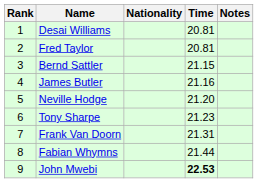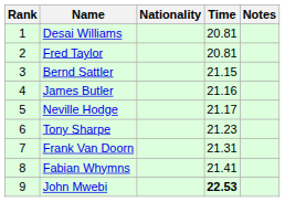 <table class="wikitable sortable" style="text-align:center;font-size:95%">
 <tr>
 <th>Rank</th>
 <th>Name</th>
 <th>Nationality</th>
 <th>Time</th>
 <th>Notes</th>
 </tr>
 <tr bgcolor=ddffdd>
 <td>1</td>
 <td align=left><a href='#'>Desai Williams</a></td>
 <td align=left></td>
 <td>20.81</td>
 <td></td>
 </tr>
 <tr bgcolor=ddffdd>
 <td>2</td>
 <td align=left><a href='#'>Fred Taylor</a></td>
 <td align=left></td>
 <td>20.81</td>
 <td></td>
 </tr>
 <tr bgcolor=ddffdd>
 <td>3</td>
 <td align=left><a href='#'>Bernd Sattler</a></td>
 <td align=left></td>
 <td>21.15</td>
 <td></td>
 </tr>
 <tr bgcolor=ddffdd>
 <td>4</td>
 <td align=left><a href='#'>James Butler</a></td>
 <td align=left></td>
 <td>21.16</td>
 <td></td>
 </tr>
 <tr bgcolor=ddffdd>
 <td>5</td>
 <td align=left><a href='#'>Neville Hodge</a></td>
 <td align=left></td>
-<td>21.20</td>
+<td>21.17</td>
 <td></td>
 </tr>
 <tr bgcolor=ddffdd>
 <td>6</td>
 <td align=left><a href='#'>Tony Sharpe</a></td>
 <td align=left></td>
 <td>21.23</td>
 <td></td>
 </tr>
 <tr bgcolor=ddffdd>
 <td>7</td>
 <td align=left><a href='#'>Frank Van Doorn</a></td>
 <td align=left></td>
 <td>21.31</td>
 <td></td>
 </tr>
 <tr bgcolor=ddffdd>
 <td>8</td>
 <td align=left><a href='#'>Fabian Whymns</a></td>
 <td align=left></td>
-<td>21.44</td>
+<td>21.41</td>
 <td></td>
 </tr>
 <tr bgcolor=ddffdd>
 <td>9</td>
 <td align=left><a href='#'>John Mwebi</a></td>
 <td align=left></td>
 <td><strong>22.53</strong></td>
 <td></td>
 </tr>
 </table>
